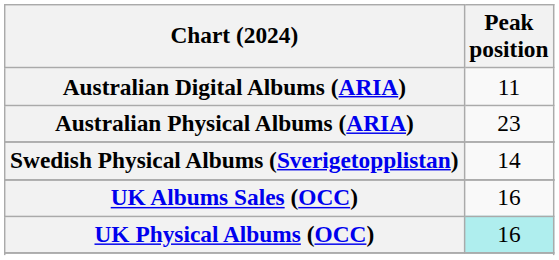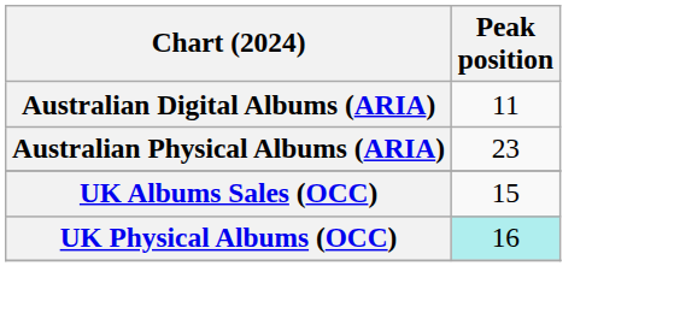 <table class="wikitable sortable plainrowheaders" style="text-align:center">
 <tr>
 <th scope="col">Chart (2024)</th>
 <th scope="col">Peak<br>position</th>
 </tr>
 <tr>
 <th scope="row">Australian Digital Albums (<a href='#'>ARIA</a>)</th>
 <td>11</td>
 </tr>
 <tr>
 <th scope="row">Australian Physical Albums (<a href='#'>ARIA</a>)</th>
 <td>23</td>
 </tr>
 <tr>
 </tr>
 <tr>
 </tr>
 <tr>
 </tr>
 <tr>
-<th scope="row">Swedish Physical Albums (<a href='#'>Sverigetopplistan</a>)</th>
-<td>14</td>
-</tr>
-<tr>
 </tr>
 <tr>
 <th scope="row"><a href='#'>UK Albums Sales</a> (<a href='#'>OCC</a>)</th>
-<td>16</td>
+<td>15</td>
 </tr>
 <tr>
 <th scope="row"><a href='#'>UK Physical Albums</a> (<a href='#'>OCC</a>)</th>
 <td style="background: paleturquoise;">16</td>
 </tr>
 <tr>
 </tr>
 <tr>
 </tr>
 <tr>
 </tr>
 </table>
